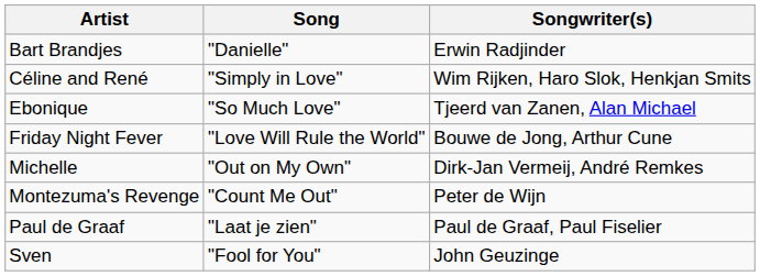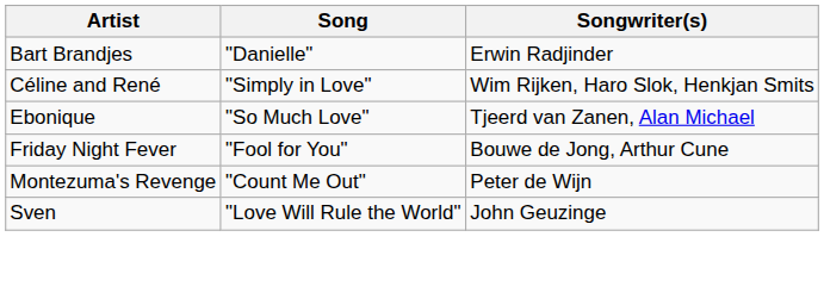 <table class="sortable wikitable" style="margin: 1em auto 1em auto; text-align:left;">
 <tr>
 <th>Artist</th>
 <th>Song</th>
 <th>Songwriter(s)</th>
 </tr>
 <tr>
 <td>Bart Brandjes</td>
 <td>"Danielle"</td>
 <td>Erwin Radjinder</td>
 </tr>
 <tr>
 <td>Céline and René</td>
 <td>"Simply in Love"</td>
 <td>Wim Rijken, Haro Slok, Henkjan Smits</td>
 </tr>
 <tr>
 <td>Ebonique</td>
 <td>"So Much Love"</td>
 <td>Tjeerd van Zanen, <a href='#'>Alan Michael</a></td>
 </tr>
 <tr>
 <td>Friday Night Fever</td>
-<td>"Love Will Rule the World"</td>
+<td>"Fool for You"</td>
 <td>Bouwe de Jong, Arthur Cune</td>
-</tr>
-<tr>
-<td>Michelle</td>
-<td>"Out on My Own"</td>
-<td>Dirk-Jan Vermeij, André Remkes</td>
 </tr>
 <tr>
 <td>Montezuma's Revenge</td>
 <td>"Count Me Out"</td>
 <td>Peter de Wijn</td>
 </tr>
 <tr>
-<td>Paul de Graaf</td>
-<td>"Laat je zien"</td>
-<td>Paul de Graaf, Paul Fiselier</td>
-</tr>
-<tr>
 <td>Sven</td>
-<td>"Fool for You"</td>
+<td>"Love Will Rule the World"</td>
 <td>John Geuzinge</td>
 </tr>
 </table>
